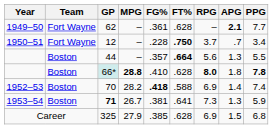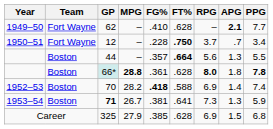 <table class="wikitable sortable" style="font-size:95%; text-align:right;">
 <tr>
 <th>Year</th>
 <th>Team</th>
 <th>GP</th>
 <th>MPG</th>
 <th>FG%</th>
 <th>FT%</th>
 <th>RPG</th>
 <th>APG</th>
 <th>PPG</th>
 </tr>
 <tr>
 <td style="text-align:left;"><a href='#'>1949–50</a></td>
 <td style="text-align:left;"><a href='#'>Fort Wayne</a></td>
 <td>62</td>
 <td>–</td>
-<td>.361</td>
+<td>.410</td>
 <td>.628</td>
 <td>–</td>
 <td><strong>2.1</strong></td>
 <td>7.7</td>
 </tr>
 <tr>
 <td style="text-align:left;"><a href='#'>1950–51</a></td>
 <td style="text-align:left;"><a href='#'>Fort Wayne</a></td>
 <td>12</td>
 <td>–</td>
 <td>.228</td>
 <td><strong>.750</strong></td>
 <td>3.7</td>
 <td>.7</td>
 <td>3.4</td>
 </tr>
 <tr>
 <td style="text-align:left;"></td>
 <td style="text-align:left;"><a href='#'>Boston</a></td>
 <td>44</td>
 <td>–</td>
 <td>.357</td>
 <td><strong>.664</strong></td>
 <td>5.6</td>
 <td>1.3</td>
 <td>5.5</td>
 </tr>
 <tr>
 <td style="text-align:left;"></td>
 <td style="text-align:left;"><a href='#'>Boston</a></td>
 <td style="background:#CFECEC;">66*</td>
 <td><strong>28.8</strong></td>
-<td>.410</td>
+<td>.361</td>
 <td>.628</td>
 <td><strong>8.0</strong></td>
 <td>1.8</td>
 <td><strong>7.8</strong></td>
 </tr>
 <tr>
 <td style="text-align:left;"><a href='#'>1952–53</a></td>
 <td style="text-align:left;"><a href='#'>Boston</a></td>
 <td>70</td>
 <td>28.2</td>
 <td><strong>.418</strong></td>
 <td>.588</td>
 <td>6.9</td>
 <td>1.4</td>
 <td>7.4</td>
 </tr>
 <tr>
 <td style="text-align:left;"><a href='#'>1953–54</a></td>
 <td style="text-align:left;"><a href='#'>Boston</a></td>
 <td><strong>71</strong></td>
 <td>26.7</td>
 <td>.381</td>
 <td>.641</td>
 <td>7.3</td>
 <td>1.3</td>
 <td>5.9</td>
 </tr>
 <tr class="sortbottom">
 <td style="text-align:center;" colspan="2">Career</td>
 <td>325</td>
 <td>27.9</td>
 <td>.385</td>
 <td>.628</td>
 <td>6.9</td>
 <td>1.5</td>
 <td>6.8</td>
 </tr>
 </table>
